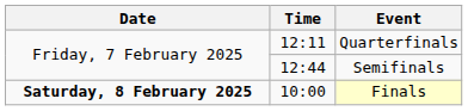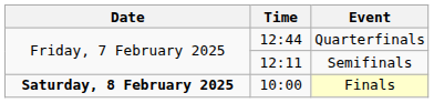 <table class = "wikitable" style="text-align:center;">
 <tr>
 <th width=220>Date</th>
 <th width=50>Time</th>
 <th width=100>Event</th>
 </tr>
 <tr>
 <td rowspan=2>Friday, 7 February 2025</td>
-<td>12:11</td>
+<td>12:44</td>
 <td>Quarterfinals</td>
 </tr>
 <tr>
-<td>12:44</td>
+<td>12:11</td>
 <td>Semifinals</td>
 </tr>
 <tr>
 <td><strong>Saturday, 8 February 2025</strong></td>
 <td>10:00</td>
 <td bgcolor=ffffcc>Finals</td>
 </tr>
 </table>
